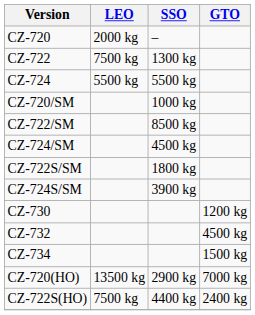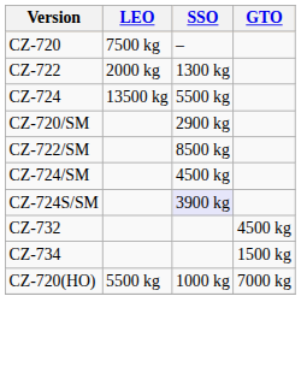 <table class="wikitable sortable">
 <tr style="background:#ffdead;">
 <th>Version</th>
 <th><a href='#'>LEO</a></th>
 <th><a href='#'>SSO</a></th>
 <th><a href='#'>GTO</a></th>
 </tr>
 <tr>
 <td>CZ-720</td>
-<td>2000 kg</td>
+<td>7500 kg</td>
 <td>–</td>
 <td></td>
 </tr>
 <tr>
 <td>CZ-722</td>
-<td>7500 kg</td>
+<td>2000 kg</td>
 <td>1300 kg</td>
 <td></td>
 </tr>
 <tr>
 <td>CZ-724</td>
-<td>5500 kg</td>
+<td>13500 kg</td>
 <td>5500 kg</td>
 <td></td>
 </tr>
 <tr>
 <td>CZ-720/SM</td>
 <td></td>
-<td>1000 kg</td>
+<td>2900 kg</td>
 <td></td>
 </tr>
 <tr>
 <td>CZ-722/SM</td>
 <td></td>
 <td>8500 kg</td>
 <td></td>
 </tr>
 <tr>
 <td>CZ-724/SM</td>
 <td></td>
 <td>4500 kg</td>
 <td></td>
 </tr>
 <tr>
-<td>CZ-722S/SM</td>
-<td></td>
-<td>1800 kg</td>
-<td></td>
-</tr>
-<tr>
 <td>CZ-724S/SM</td>
 <td></td>
-<td>3900 kg</td>
+<td style="background: lavender;">3900 kg</td>
 <td></td>
-</tr>
-<tr>
-<td>CZ-730</td>
-<td></td>
-<td></td>
-<td>1200 kg</td>
 </tr>
 <tr>
 <td>CZ-732</td>
 <td></td>
 <td></td>
 <td>4500 kg</td>
 </tr>
 <tr>
 <td>CZ-734</td>
 <td></td>
 <td></td>
 <td>1500 kg</td>
 </tr>
 <tr>
 <td>CZ-720(HO)</td>
-<td>13500 kg</td>
-<td>2900 kg</td>
+<td>5500 kg</td>
+<td>1000 kg</td>
 <td>7000 kg</td>
-</tr>
-<tr>
-<td>CZ-722S(HO)</td>
-<td>7500 kg</td>
-<td>4400 kg</td>
-<td>2400 kg</td>
 </tr>
 <tr>
 </tr>
 </table>
